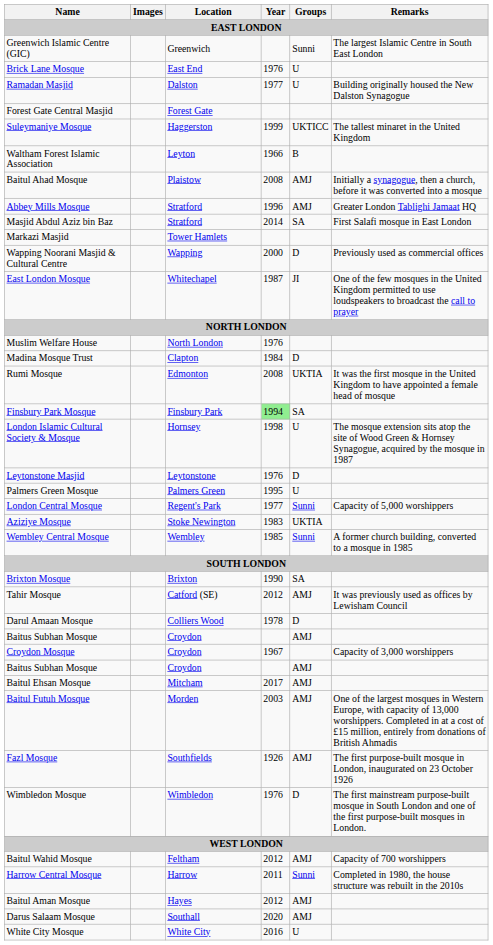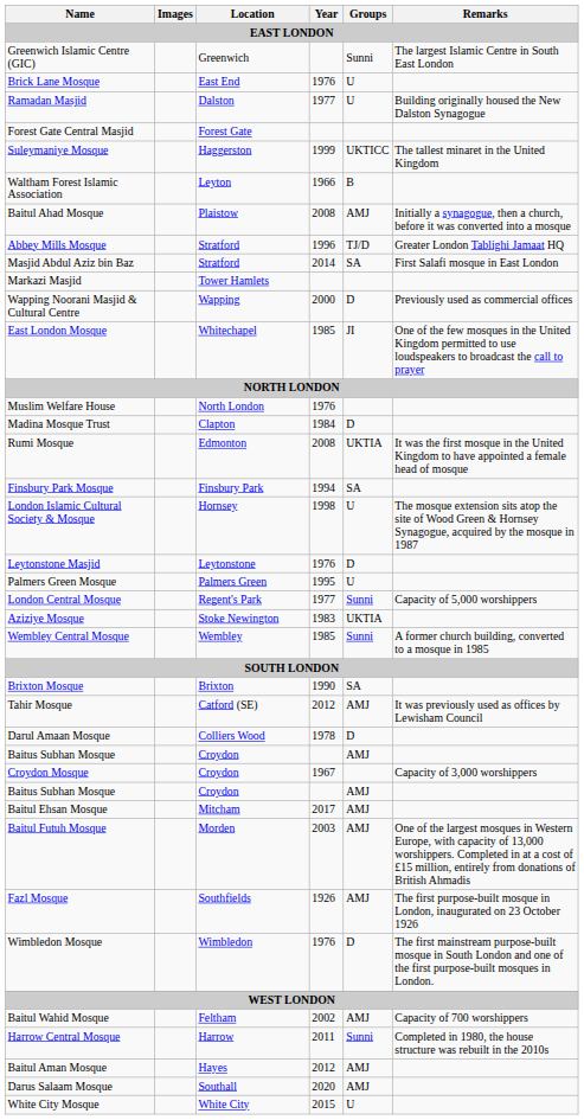 <table class="wikitable sortable">
 <tr>
 <th width="200" align="left">Name</th>
 <th align="center" class="unsortable">Images</th>
 <th width="150" align="left">Location</th>
 <th width="40" align="left">Year</th>
 <th width="60" align="left">Groups</th>
 <th width="250" align="left" class="unsortable">Remarks</th>
 </tr>
 <tr>
 <th colspan=9 style="background: #cccccc;"><strong>EAST LONDON</strong></th>
 </tr>
 <tr>
 <td>Greenwich Islamic Centre (GIC)</td>
 <td></td>
 <td>Greenwich</td>
 <td></td>
 <td>Sunni</td>
 <td>The largest Islamic Centre in South East London</td>
 </tr>
 <tr valign="top">
 <td><a href='#'>Brick Lane Mosque</a><br></td>
 <td></td>
 <td><a href='#'>East End</a></td>
 <td>1976</td>
 <td>U</td>
 <td></td>
 </tr>
 <tr valign="top">
 <td><a href='#'>Ramadan Masjid</a><br></td>
 <td></td>
 <td><a href='#'>Dalston</a></td>
 <td>1977</td>
 <td>U</td>
 <td>Building originally housed the New Dalston Synagogue</td>
 </tr>
 <tr valign="top">
 <td>Forest Gate Central Masjid</td>
 <td></td>
 <td><a href='#'>Forest Gate</a></td>
 <td></td>
 <td></td>
 <td></td>
 </tr>
 <tr valign="top">
 <td><a href='#'>Suleymaniye Mosque</a></td>
 <td></td>
 <td><a href='#'>Haggerston</a></td>
 <td>1999</td>
 <td>UKTICC</td>
 <td>The tallest minaret in the United Kingdom</td>
 </tr>
 <tr valign=top>
 <td>Waltham Forest Islamic Association<br></td>
 <td></td>
 <td><a href='#'>Leyton</a></td>
 <td>1966</td>
 <td>B</td>
 <td></td>
 </tr>
 <tr valign=top>
 <td>Baitul Ahad Mosque</td>
 <td></td>
 <td><a href='#'>Plaistow</a></td>
 <td>2008</td>
 <td>AMJ</td>
 <td>Initially a <a href='#'>synagogue</a>, then a church, before it was converted into a mosque</td>
 </tr>
 <tr valign=top>
 <td><a href='#'>Abbey Mills Mosque</a><br></td>
 <td></td>
 <td><a href='#'>Stratford</a></td>
 <td>1996</td>
-<td>AMJ</td>
+<td>TJ/D</td>
 <td>Greater London <a href='#'>Tablighi Jamaat</a> HQ</td>
 </tr>
 <tr valign="top">
 <td>Masjid Abdul Aziz bin Baz<br></td>
 <td></td>
 <td><a href='#'>Stratford</a></td>
 <td>2014</td>
 <td>SA</td>
 <td>First Salafi mosque in East London</td>
 </tr>
 <tr valign=top>
 <td>Markazi Masjid</td>
 <td></td>
 <td><a href='#'>Tower Hamlets</a></td>
 <td></td>
 <td></td>
 <td></td>
 </tr>
 <tr valign=top>
 <td>Wapping Noorani Masjid & Cultural Centre</td>
 <td></td>
 <td><a href='#'>Wapping</a></td>
 <td>2000</td>
 <td>D</td>
 <td>Previously used as commercial offices</td>
 </tr>
 <tr valign="top">
 <td><a href='#'>East London Mosque</a></td>
 <td></td>
 <td><a href='#'>Whitechapel</a></td>
-<td>1987</td>
+<td>1985</td>
 <td>JI</td>
 <td>One of the few mosques in the United Kingdom permitted to use loudspeakers to broadcast the <a href='#'>call to prayer</a></td>
 </tr>
 <tr>
 <th colspan=6 style="background: #cccccc;"><strong>NORTH LONDON</strong></th>
 </tr>
 <tr valign=top>
 <td>Muslim Welfare House</td>
 <td></td>
 <td><a href='#'>North London</a></td>
 <td>1976</td>
 <td></td>
 <td></td>
 </tr>
 <tr valign="top">
 <td>Madina Mosque Trust<br></td>
 <td></td>
 <td><a href='#'>Clapton</a></td>
 <td>1984</td>
 <td>D</td>
 <td></td>
 </tr>
 <tr valign=top>
 <td>Rumi Mosque<br></td>
 <td></td>
 <td><a href='#'>Edmonton</a></td>
 <td>2008</td>
 <td>UKTIA</td>
 <td>It was the first mosque in the United Kingdom to have appointed a female head of mosque</td>
 </tr>
 <tr valign="top">
 <td><a href='#'>Finsbury Park Mosque</a><br></td>
 <td></td>
 <td><a href='#'>Finsbury Park</a></td>
-<td style="background: lightgreen;">1994</td>
+<td>1994</td>
 <td>SA</td>
 <td></td>
 </tr>
 <tr valign="top">
 <td><a href='#'>London Islamic Cultural Society & Mosque</a><br></td>
 <td></td>
 <td><a href='#'>Hornsey</a></td>
 <td>1998</td>
 <td>U</td>
 <td>The mosque extension sits atop the site of Wood Green & Hornsey Synagogue, acquired by the mosque in 1987</td>
 </tr>
 <tr valign=top>
 <td><a href='#'>Leytonstone Masjid</a><br></td>
 <td></td>
 <td><a href='#'>Leytonstone</a></td>
 <td>1976</td>
 <td>D</td>
 <td></td>
 </tr>
 <tr valign=top>
 <td>Palmers Green Mosque<br></td>
 <td></td>
 <td><a href='#'>Palmers Green</a></td>
 <td>1995</td>
 <td>U</td>
 <td></td>
 </tr>
 <tr valign=top>
 <td><a href='#'>London Central Mosque</a></td>
 <td></td>
 <td><a href='#'>Regent's Park</a></td>
 <td>1977</td>
 <td><a href='#'>Sunni</a></td>
 <td>Capacity of 5,000 worshippers</td>
 </tr>
 <tr valign=top>
 <td><a href='#'>Aziziye Mosque</a></td>
 <td></td>
 <td><a href='#'>Stoke Newington</a></td>
 <td>1983</td>
 <td>UKTIA</td>
 <td></td>
 </tr>
 <tr valign="top">
 <td><a href='#'>Wembley Central Mosque</a></td>
 <td></td>
 <td><a href='#'>Wembley</a></td>
 <td>1985</td>
 <td><a href='#'>Sunni</a></td>
 <td>A former church building, converted to a mosque in 1985</td>
 </tr>
 <tr>
 <th colspan=6 style="background: #cccccc;"><strong>SOUTH LONDON</strong></th>
 </tr>
 <tr valign="top">
 <td><a href='#'>Brixton Mosque</a></td>
 <td></td>
 <td><a href='#'>Brixton</a></td>
 <td>1990</td>
 <td>SA</td>
 <td></td>
 </tr>
 <tr valign=top>
 <td>Tahir Mosque</td>
 <td></td>
 <td><a href='#'>Catford</a> (SE)</td>
 <td>2012</td>
 <td>AMJ</td>
 <td>It was previously used as offices by Lewisham Council</td>
 </tr>
 <tr valign=top>
 <td>Darul Amaan Mosque</td>
 <td></td>
 <td><a href='#'>Colliers Wood</a></td>
 <td>1978</td>
 <td>D</td>
 <td></td>
 </tr>
 <tr valign=top>
 <td>Baitus Subhan Mosque</td>
 <td></td>
 <td><a href='#'>Croydon</a></td>
 <td></td>
 <td>AMJ</td>
 <td></td>
 </tr>
 <tr valign=top>
 <td><a href='#'>Croydon Mosque</a><br></td>
 <td></td>
 <td><a href='#'>Croydon</a></td>
 <td>1967</td>
 <td></td>
 <td>Capacity of 3,000 worshippers</td>
 </tr>
 <tr valign=top>
 <td>Baitus Subhan Mosque</td>
 <td></td>
 <td><a href='#'>Croydon</a></td>
 <td></td>
 <td>AMJ</td>
 <td></td>
 </tr>
 <tr valign=top>
 <td>Baitul Ehsan Mosque</td>
 <td></td>
 <td><a href='#'>Mitcham</a></td>
 <td>2017</td>
 <td>AMJ</td>
 <td></td>
 </tr>
 <tr valign="top">
 <td><a href='#'>Baitul Futuh Mosque</a><br></td>
 <td></td>
 <td><a href='#'>Morden</a></td>
 <td>2003</td>
 <td>AMJ</td>
 <td>One of the largest mosques in Western Europe, with capacity of 13,000 worshippers. Completed in at a cost of £15 million, entirely from donations of British Ahmadis</td>
 </tr>
 <tr valign=top>
 <td><a href='#'>Fazl Mosque</a><br></td>
 <td></td>
 <td><a href='#'>Southfields</a></td>
 <td>1926</td>
 <td>AMJ</td>
 <td>The first purpose-built mosque in London, inaugurated on 23 October 1926</td>
 </tr>
 <tr valign="top">
 <td>Wimbledon Mosque</td>
 <td></td>
 <td><a href='#'>Wimbledon</a></td>
 <td>1976</td>
 <td>D</td>
 <td>The first mainstream purpose-built mosque in South London and one of the first purpose-built mosques in London.</td>
 </tr>
 <tr>
 <th colspan=6 style="background: #cccccc;"><strong>WEST LONDON</strong></th>
 </tr>
 <tr valign=top>
 <td>Baitul Wahid Mosque</td>
 <td></td>
 <td><a href='#'>Feltham</a></td>
-<td>2012</td>
+<td>2002</td>
 <td>AMJ</td>
 <td>Capacity of 700 worshippers</td>
 </tr>
 <tr valign=top>
 <td><a href='#'>Harrow Central Mosque</a></td>
 <td></td>
 <td><a href='#'>Harrow</a></td>
 <td>2011</td>
 <td><a href='#'>Sunni</a></td>
 <td>Completed in 1980, the house structure was rebuilt in the 2010s</td>
 </tr>
 <tr valign=top>
 <td>Baitul Aman Mosque</td>
 <td></td>
 <td><a href='#'>Hayes</a></td>
 <td>2012</td>
 <td>AMJ</td>
 <td></td>
 </tr>
 <tr valign=top>
 <td>Darus Salaam Mosque</td>
 <td></td>
 <td><a href='#'>Southall</a></td>
 <td>2020</td>
 <td>AMJ</td>
 <td></td>
 </tr>
 <tr valign=top>
 <td>White City Mosque<br></td>
 <td></td>
 <td><a href='#'>White City</a></td>
-<td>2016</td>
+<td>2015</td>
 <td>U</td>
 <td></td>
 </tr>
 </table>
